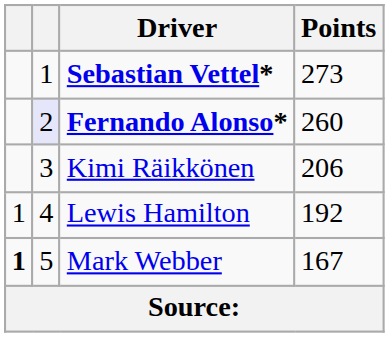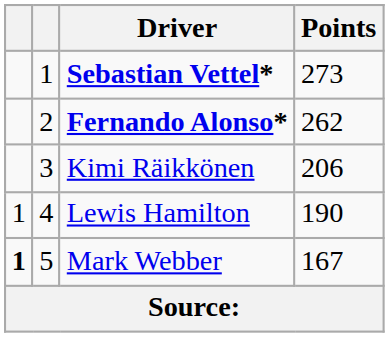 <table class="wikitable" style="font-size: 85%;">
 <tr>
 <th></th>
 <th></th>
 <th>Driver</th>
 <th>Points</th>
 </tr>
 <tr>
 <td align="left"></td>
 <td align="center">1</td>
 <td> <strong><a href='#'>Sebastian Vettel</a>*</strong></td>
 <td align="left">273</td>
 </tr>
 <tr>
 <td align="left"></td>
-<td align="center" style="background: lavender;">2</td>
+<td align="center">2</td>
 <td> <strong><a href='#'>Fernando Alonso</a>*</strong></td>
-<td align="left">260</td>
+<td align="left">262</td>
 </tr>
 <tr>
 <td align="left"></td>
 <td align="center">3</td>
 <td> <a href='#'>Kimi Räikkönen</a></td>
 <td align="left">206</td>
 </tr>
 <tr>
 <td align="left"> 1</td>
 <td align="center">4</td>
 <td> <a href='#'>Lewis Hamilton</a></td>
-<td align="left">192</td>
+<td align="left">190</td>
 </tr>
 <tr>
 <td align="left"><strong> 1</strong></td>
 <td align="center">5</td>
 <td> <a href='#'>Mark Webber</a></td>
 <td align="left">167</td>
 </tr>
 <tr>
 <th colspan=4>Source:</th>
 </tr>
 </table>
